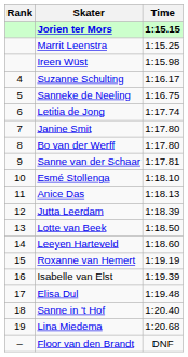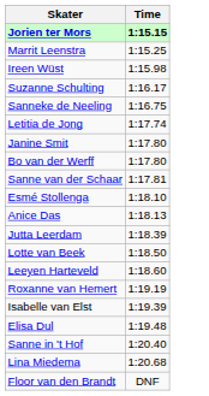 <table class="wikitable">
 <tr>
-<th>Rank</th>
 <th>Skater</th>
 <th>Time</th>
 </tr>
 <tr bgcolor=ccffcc>
-<td align="center"></td>
 <td><strong><a href='#'>Jorien ter Mors</a></strong></td>
 <td><strong>1:15.15</strong></td>
 </tr>
 <tr>
-<td align="center"></td>
 <td><a href='#'>Marrit Leenstra</a></td>
 <td>1:15.25</td>
 </tr>
 <tr>
-<td align="center"></td>
 <td><a href='#'>Ireen Wüst</a></td>
 <td>1:15.98</td>
 </tr>
 <tr>
-<td align="center">4</td>
 <td><a href='#'>Suzanne Schulting</a></td>
 <td>1:16.17</td>
 </tr>
 <tr>
-<td align="center">5</td>
 <td><a href='#'>Sanneke de Neeling</a></td>
 <td>1:16.75</td>
 </tr>
 <tr>
-<td align="center">6</td>
 <td><a href='#'>Letitia de Jong</a></td>
 <td>1:17.74</td>
 </tr>
 <tr>
-<td align="center">7</td>
 <td><a href='#'>Janine Smit</a></td>
 <td>1:17.80</td>
 </tr>
 <tr>
-<td align="center">8</td>
 <td><a href='#'>Bo van der Werff</a></td>
 <td>1:17.80</td>
 </tr>
 <tr>
-<td align="center">9</td>
 <td><a href='#'>Sanne van der Schaar</a></td>
 <td>1:17.81</td>
 </tr>
 <tr>
-<td align="center">10</td>
 <td><a href='#'>Esmé Stollenga</a></td>
 <td>1:18.10</td>
 </tr>
 <tr>
-<td align="center">11</td>
 <td><a href='#'>Anice Das</a></td>
 <td>1:18.13</td>
 </tr>
 <tr>
-<td align="center">12</td>
 <td><a href='#'>Jutta Leerdam</a></td>
 <td>1:18.39</td>
 </tr>
 <tr>
-<td align="center">13</td>
 <td><a href='#'>Lotte van Beek</a></td>
 <td>1:18.50</td>
 </tr>
 <tr>
-<td align="center">14</td>
 <td><a href='#'>Leeyen Harteveld</a></td>
 <td>1:18.60</td>
 </tr>
 <tr>
-<td align="center">15</td>
 <td><a href='#'>Roxanne van Hemert</a></td>
 <td>1:19.19</td>
 </tr>
 <tr>
-<td align="center">16</td>
 <td>Isabelle van Elst</td>
 <td>1:19.39</td>
 </tr>
 <tr>
-<td align="center">17</td>
 <td><a href='#'>Elisa Dul</a></td>
 <td>1:19.48</td>
 </tr>
 <tr>
-<td align="center">18</td>
 <td><a href='#'>Sanne in 't Hof</a></td>
 <td>1:20.40</td>
 </tr>
 <tr>
-<td align="center">19</td>
 <td><a href='#'>Lina Miedema</a></td>
 <td>1:20.68</td>
 </tr>
 <tr>
-<td align="center">–</td>
 <td><a href='#'>Floor van den Brandt</a></td>
 <td align="center">DNF</td>
 </tr>
 </table>
